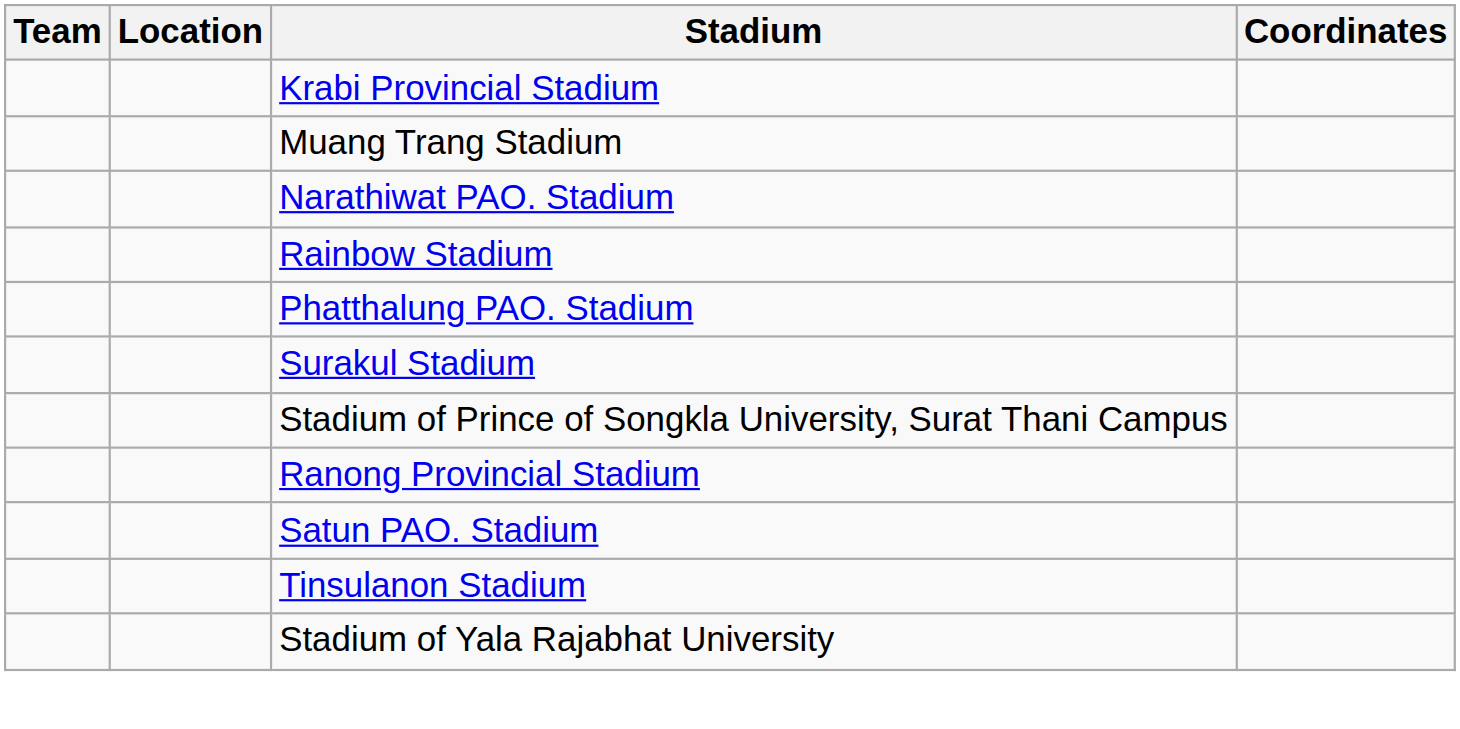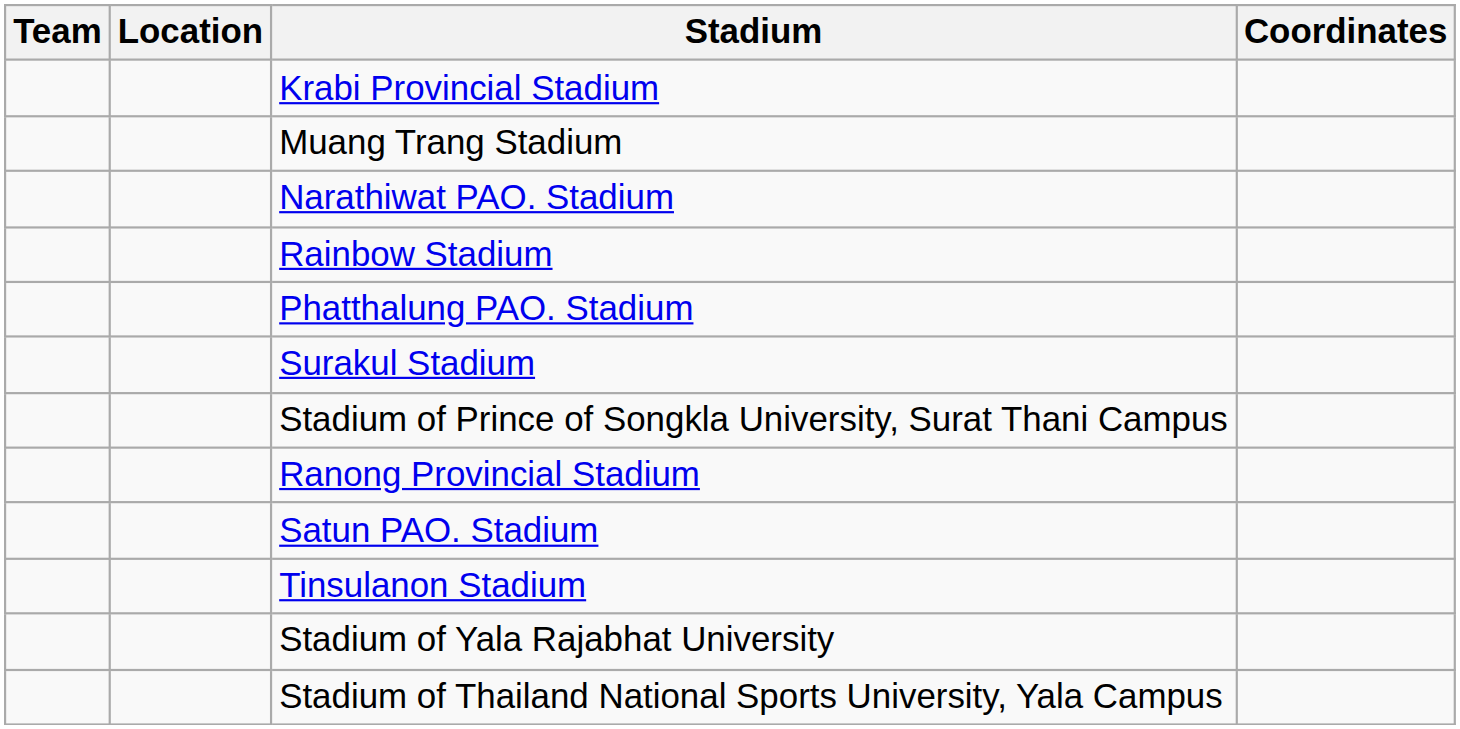 <table class="wikitable sortable">
 <tr>
 <th>Team</th>
 <th>Location</th>
 <th>Stadium</th>
 <th>Coordinates</th>
 </tr>
 <tr>
 <td></td>
 <td></td>
 <td><a href='#'>Krabi Provincial Stadium</a></td>
 <td></td>
 </tr>
 <tr>
 <td></td>
 <td></td>
 <td>Muang Trang Stadium</td>
 <td></td>
 </tr>
 <tr>
 <td></td>
 <td></td>
 <td><a href='#'>Narathiwat PAO. Stadium</a></td>
 <td></td>
 </tr>
 <tr>
 <td></td>
 <td></td>
 <td><a href='#'>Rainbow Stadium</a></td>
 <td></td>
 </tr>
 <tr>
 <td></td>
 <td></td>
 <td><a href='#'>Phatthalung PAO. Stadium</a></td>
 <td></td>
 </tr>
 <tr>
 <td></td>
 <td></td>
 <td><a href='#'>Surakul Stadium</a></td>
 <td></td>
 </tr>
 <tr>
 <td></td>
 <td></td>
 <td>Stadium of Prince of Songkla University, Surat Thani Campus</td>
 <td></td>
 </tr>
 <tr>
 <td></td>
 <td></td>
 <td><a href='#'>Ranong Provincial Stadium</a></td>
 <td></td>
 </tr>
 <tr>
 <td></td>
 <td></td>
 <td><a href='#'>Satun PAO. Stadium</a></td>
 <td></td>
 </tr>
 <tr>
 <td></td>
 <td></td>
 <td><a href='#'>Tinsulanon Stadium</a></td>
 <td></td>
 </tr>
 <tr>
 <td></td>
 <td></td>
 <td>Stadium of Yala Rajabhat University</td>
 <td></td>
 </tr>
+<tr>
+<td></td>
+<td></td>
+<td>Stadium of Thailand National Sports University, Yala Campus</td>
+<td></td>
+</tr>
 </table>
